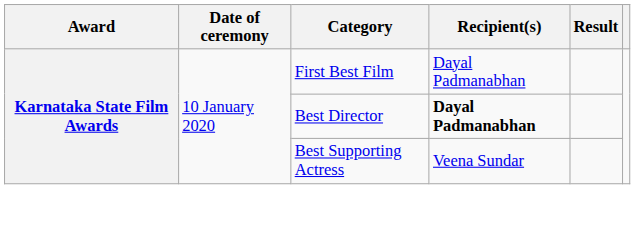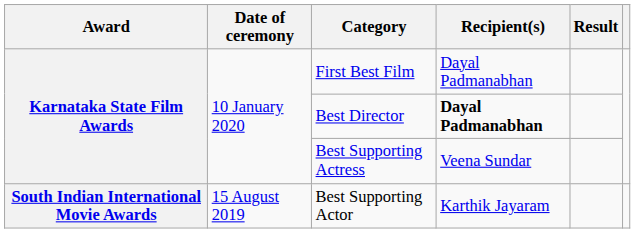 <table class="wikitable plainrowheaders sortable">
 <tr>
 <th scope="col">Award</th>
 <th scope="col">Date of ceremony</th>
 <th scope="col">Category</th>
 <th scope="col">Recipient(s)</th>
 <th scope="col">Result</th>
 <th scope="col" class="unsortable"></th>
 </tr>
 <tr>
 <th rowspan="3" scope="row"><a href='#'>Karnataka State Film Awards</a></th>
 <td rowspan="3"><a href='#'>10 January 2020</a></td>
 <td><a href='#'>First Best Film</a></td>
 <td><a href='#'>Dayal Padmanabhan</a></td>
 <td></td>
 <td rowspan="3"></td>
 </tr>
 <tr>
 <td><a href='#'>Best Director</a></td>
 <td><strong>Dayal Padmanabhan</strong></td>
 <td></td>
 </tr>
 <tr>
 <td><a href='#'>Best Supporting Actress</a></td>
 <td><a href='#'>Veena Sundar</a></td>
 <td></td>
 </tr>
+<tr>
+<th scope="row"><a href='#'>South Indian International Movie Awards</a></th>
+<td><a href='#'>15 August 2019</a></td>
+<td>Best Supporting Actor</td>
+<td><a href='#'>Karthik Jayaram</a></td>
+<td></td>
+<td></td>
+</tr>
 </table>
